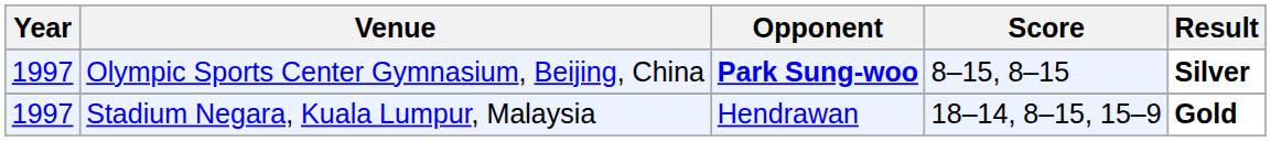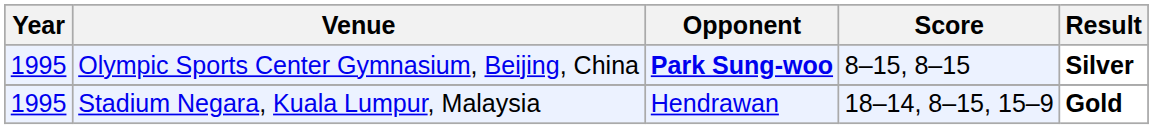 <table class="sortable wikitable" style="font-size: 90%;">
 <tr>
 <th>Year</th>
 <th>Venue</th>
 <th>Opponent</th>
 <th>Score</th>
 <th>Result</th>
 </tr>
 <tr style="background:#ECF2FF">
-<td align="center"><a href='#'>1997</a></td>
+<td align="center"><a href='#'>1995</a></td>
 <td align="left"><a href='#'>Olympic Sports Center Gymnasium</a>, <a href='#'>Beijing</a>, China</td>
 <td align="left"><strong> <a href='#'>Park Sung-woo</a></strong></td>
 <td align="left">8–15, 8–15</td>
 <td style="text-align:left; background:white"> <strong>Silver</strong></td>
 </tr>
 <tr>
 </tr>
 <tr style="background:#ECF2FF">
-<td align="center"><a href='#'>1997</a></td>
+<td align="center"><a href='#'>1995</a></td>
 <td align="left"><a href='#'>Stadium Negara</a>, <a href='#'>Kuala Lumpur</a>, Malaysia</td>
 <td align="left"> <a href='#'>Hendrawan</a></td>
 <td align="left">18–14, 8–15, 15–9</td>
 <td style="text-align:left; background:white"> <strong>Gold</strong></td>
 </tr>
 </table>
